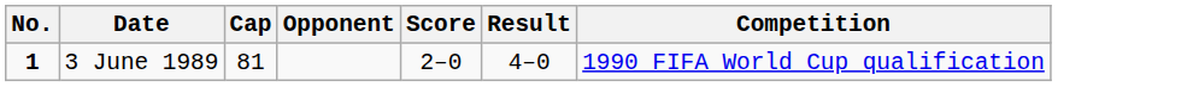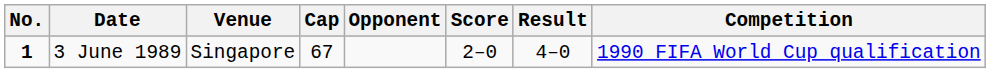 <table class="wikitable sortable">
 <tr>
 <th>No.</th>
 <th>Date</th>
+<th>Venue</th>
 <th>Cap</th>
 <th>Opponent</th>
 <th>Score</th>
 <th>Result</th>
 <th>Competition</th>
 </tr>
 <tr>
 <td align="center"><strong>1</strong></td>
 <td>3 June 1989</td>
-<td align="center">81</td>
+<td>Singapore</td>
+<td align="center">67</td>
 <td></td>
 <td align="center">2–0</td>
 <td align="center">4–0</td>
 <td><a href='#'>1990 FIFA World Cup qualification</a></td>
 </tr>
 </table>
